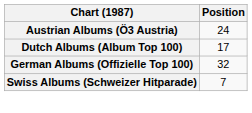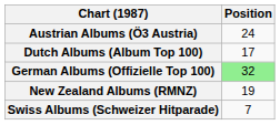 <table class="wikitable sortable plainrowheaders" style="text-align:center">
 <tr>
 <th scope="col">Chart (1987)</th>
 <th scope="col">Position</th>
 </tr>
 <tr>
 <th scope="row">Austrian Albums (Ö3 Austria)</th>
 <td>24</td>
 </tr>
 <tr>
 <th scope="row">Dutch Albums (Album Top 100)</th>
 <td>17</td>
 </tr>
 <tr>
 <th scope="row">German Albums (Offizielle Top 100)</th>
-<td>32</td>
+<td style="background: lightgreen;">32</td>
+</tr>
+<tr>
+<th scope="row">New Zealand Albums (RMNZ)</th>
+<td>19</td>
 </tr>
 <tr>
 <th scope="row">Swiss Albums (Schweizer Hitparade)</th>
 <td>7</td>
 </tr>
 </table>
